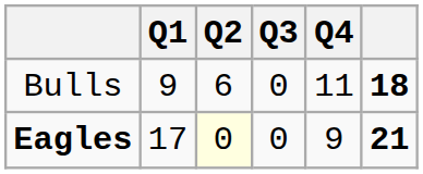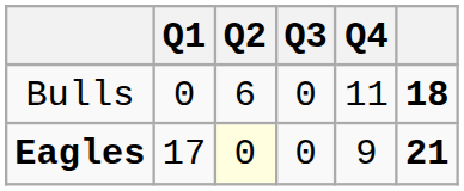 <table class="wikitable" style="text-align: center;">
 <tr>
 <th></th>
 <th>Q1</th>
 <th>Q2</th>
 <th>Q3</th>
 <th>Q4</th>
 <th></th>
 </tr>
 <tr>
 <td>Bulls</td>
-<td>9</td>
+<td>0</td>
 <td>6</td>
 <td>0</td>
 <td>11</td>
 <td><strong>18</strong></td>
 </tr>
 <tr>
 <td><strong>Eagles</strong></td>
 <td>17</td>
 <td style="background: lightyellow;">0</td>
 <td>0</td>
 <td>9</td>
 <td><strong>21</strong></td>
 </tr>
 </table>
